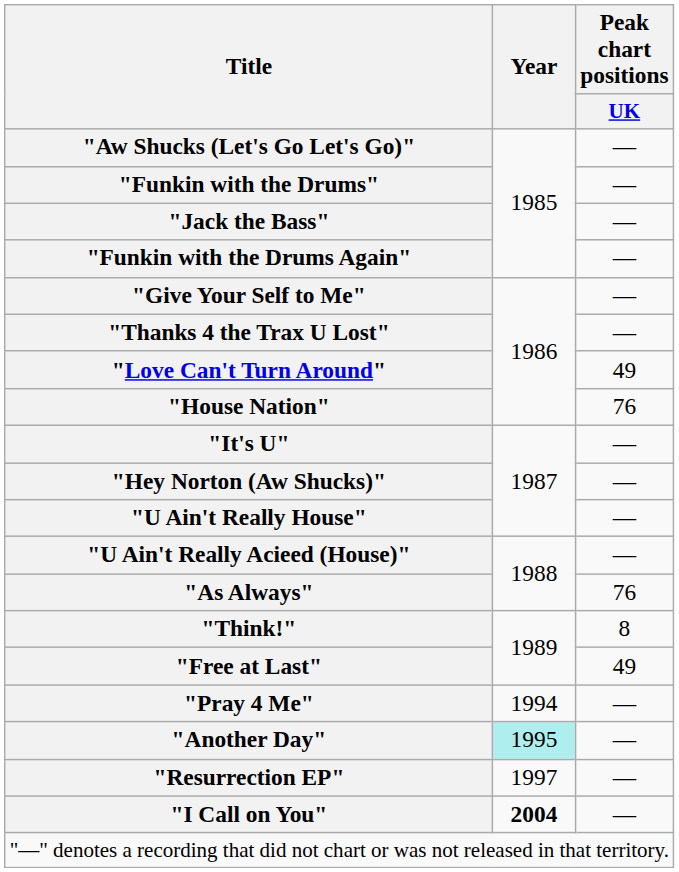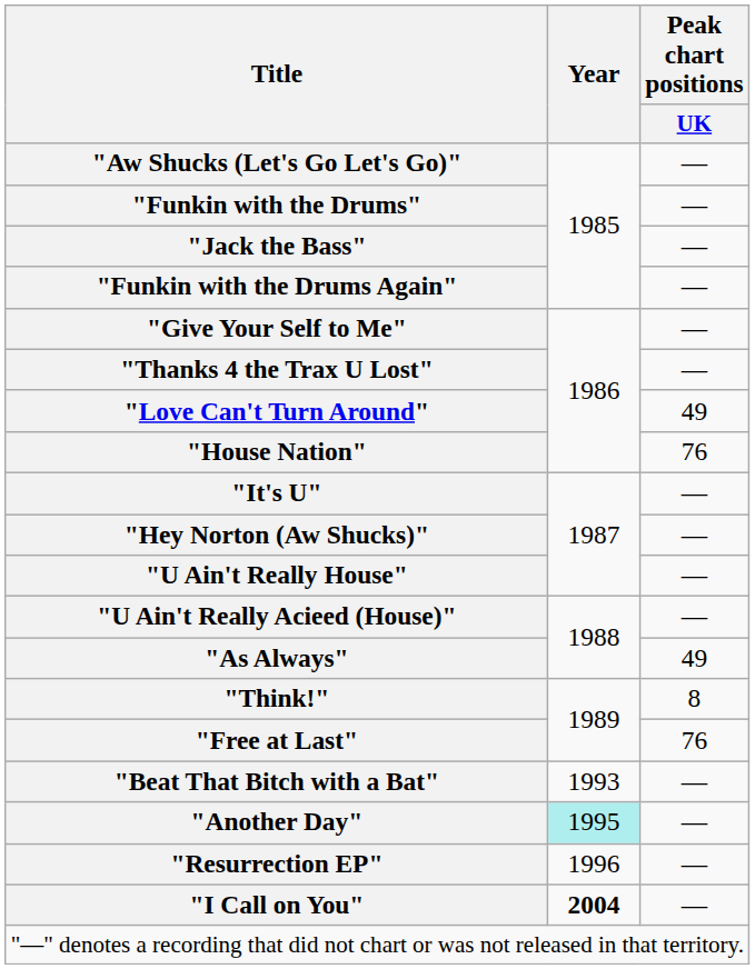 <table class="wikitable plainrowheaders" style="text-align:center;">
 <tr>
 <th scope="col" rowspan="2">Title</th>
 <th scope="col" rowspan="2">Year</th>
 <th scope="col" colspan="1">Peak chart positions</th>
 </tr>
 <tr>
 <th scope="col" style="width:2.5em;font-size:90%;"><a href='#'>UK</a><br></th>
 </tr>
 <tr>
 <th scope="row">"Aw Shucks (Let's Go Let's Go)"</th>
 <td rowspan="4">1985</td>
 <td>—</td>
 </tr>
 <tr>
 <th scope="row">"Funkin with the Drums"</th>
 <td>—</td>
 </tr>
 <tr>
 <th scope="row">"Jack the Bass"</th>
 <td>—</td>
 </tr>
 <tr>
 <th scope="row">"Funkin with the Drums Again"</th>
 <td>—</td>
 </tr>
 <tr>
 <th scope="row">"Give Your Self to Me"</th>
 <td rowspan="4">1986</td>
 <td>—</td>
 </tr>
 <tr>
 <th scope="row">"Thanks 4 the Trax U Lost"<br></th>
 <td>—</td>
 </tr>
 <tr>
 <th scope="row">"<a href='#'>Love Can't Turn Around</a>"</th>
 <td>49</td>
 </tr>
 <tr>
 <th scope="row">"House Nation"<br></th>
 <td>76</td>
 </tr>
 <tr>
 <th scope="row">"It's U"<br></th>
 <td rowspan="3">1987</td>
 <td>—</td>
 </tr>
 <tr>
 <th scope="row">"Hey Norton (Aw Shucks)"</th>
 <td>—</td>
 </tr>
 <tr>
 <th scope="row">"U Ain't Really House"</th>
 <td>—</td>
 </tr>
 <tr>
 <th scope="row">"U Ain't Really Acieed (House)"</th>
 <td rowspan="2">1988</td>
 <td>—</td>
 </tr>
 <tr>
 <th scope="row">"As Always"<br></th>
-<td>76</td>
+<td>49</td>
 </tr>
 <tr>
 <th scope="row">"Think!"<br></th>
 <td rowspan="2">1989</td>
 <td>8</td>
 </tr>
 <tr>
 <th scope="row">"Free at Last"</th>
-<td>49</td>
+<td>76</td>
 </tr>
 <tr>
-<th scope="row">"Pray 4 Me"</th>
-<td>1994</td>
+<th scope="row">"Beat That Bitch with a Bat"<br></th>
+<td>1993</td>
 <td>—</td>
 </tr>
 <tr>
 <th scope="row">"Another Day"</th>
 <td style="background: paleturquoise;">1995</td>
 <td>—</td>
 </tr>
 <tr>
 <th scope="row">"Resurrection EP"</th>
-<td>1997</td>
+<td>1996</td>
 <td>—</td>
 </tr>
 <tr>
 <th scope="row">"I Call on You"</th>
 <td><strong>2004</strong></td>
 <td>—</td>
 </tr>
 <tr>
 <td colspan="3" style="font-size:90%">"—" denotes a recording that did not chart or was not released in that territory.</td>
 </tr>
 </table>
